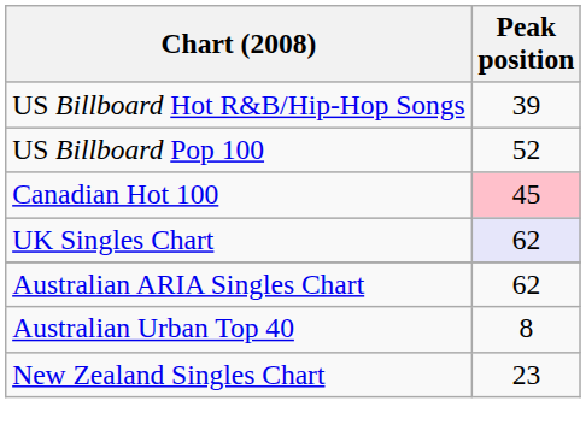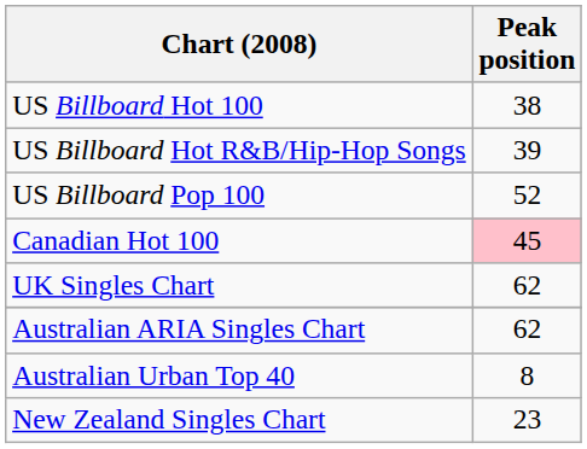 <table class="wikitable">
 <tr>
 <th align="left">Chart (2008)</th>
 <th style="text-align:center;">Peak<br>position</th>
+</tr>
+<tr>
+<td align="left">US <a href='#'><em>Billboard</em> Hot 100</a></td>
+<td style="text-align:center;">38</td>
 </tr>
 <tr>
 <td align="left">US <em>Billboard</em> <a href='#'>Hot R&B/Hip-Hop Songs</a></td>
 <td style="text-align:center;">39</td>
 </tr>
 <tr>
 <td align="left">US <em>Billboard</em> <a href='#'>Pop 100</a></td>
 <td style="text-align:center;">52</td>
 </tr>
 <tr>
 <td align="left"><a href='#'>Canadian Hot 100</a></td>
 <td style="background: pink; text-align:center;">45</td>
 </tr>
 <tr>
 <td align="left"><a href='#'>UK Singles Chart</a></td>
-<td style="background: lavender; text-align:center;">62</td>
+<td style="text-align:center;">62</td>
 </tr>
 <tr>
 </tr>
 <tr>
 <td align="left"><a href='#'>Australian ARIA Singles Chart</a></td>
 <td style="text-align:center;">62</td>
 </tr>
 <tr>
 <td align="left"><a href='#'>Australian Urban Top 40</a></td>
 <td style="text-align:center;">8</td>
 </tr>
 <tr>
 <td align="left"><a href='#'>New Zealand Singles Chart</a></td>
 <td style="text-align:center;">23</td>
 </tr>
 </table>
